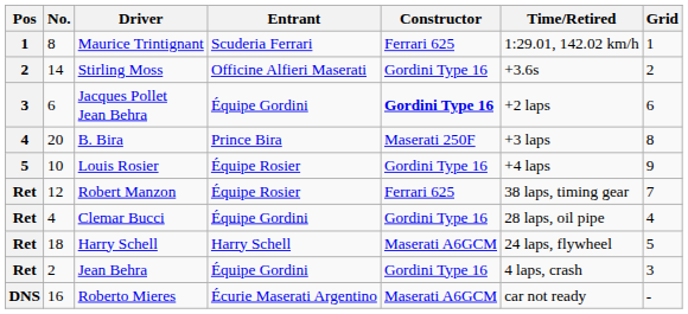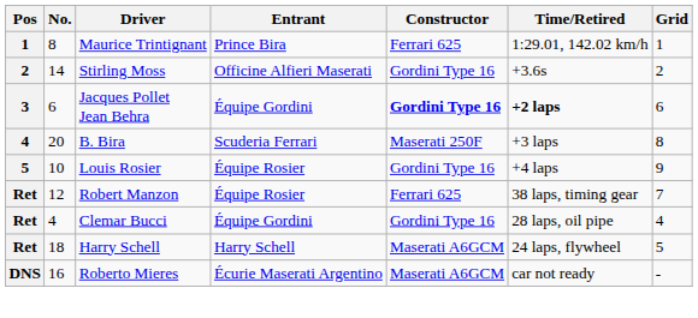 <table class="wikitable" style="font-size: 95%;">
 <tr>
 <th>Pos</th>
 <th>No.</th>
 <th>Driver</th>
 <th>Entrant</th>
 <th>Constructor</th>
 <th>Time/Retired</th>
 <th>Grid</th>
 </tr>
 <tr>
 <th>1</th>
 <td>8</td>
 <td> <a href='#'>Maurice Trintignant</a></td>
-<td><a href='#'>Scuderia Ferrari</a></td>
+<td><a href='#'>Prince Bira</a></td>
 <td><a href='#'>Ferrari 625</a></td>
 <td>1:29.01, 142.02 km/h</td>
 <td>1</td>
 </tr>
 <tr>
 <th>2</th>
 <td>14</td>
 <td> <a href='#'>Stirling Moss</a></td>
 <td><a href='#'>Officine Alfieri Maserati</a></td>
 <td><a href='#'>Gordini Type 16</a></td>
 <td>+3.6s</td>
 <td>2</td>
 </tr>
 <tr>
 <th>3</th>
 <td>6</td>
 <td> <a href='#'>Jacques Pollet</a><br> <a href='#'>Jean Behra</a></td>
 <td><a href='#'>Équipe Gordini</a></td>
 <td><strong><a href='#'>Gordini Type 16</a></strong></td>
-<td>+2 laps</td>
+<td><strong>+2 laps</strong></td>
 <td>6</td>
 </tr>
 <tr>
 <th>4</th>
 <td>20</td>
 <td> <a href='#'>B. Bira</a></td>
-<td><a href='#'>Prince Bira</a></td>
+<td><a href='#'>Scuderia Ferrari</a></td>
 <td><a href='#'>Maserati 250F</a></td>
 <td>+3 laps</td>
 <td>8</td>
 </tr>
 <tr>
 <th>5</th>
 <td>10</td>
 <td> <a href='#'>Louis Rosier</a></td>
 <td><a href='#'>Équipe Rosier</a></td>
 <td><a href='#'>Gordini Type 16</a></td>
 <td>+4 laps</td>
 <td>9</td>
 </tr>
 <tr>
 <th>Ret</th>
 <td>12</td>
 <td> <a href='#'>Robert Manzon</a></td>
 <td><a href='#'>Équipe Rosier</a></td>
 <td><a href='#'>Ferrari 625</a></td>
 <td>38 laps, timing gear</td>
 <td>7</td>
 </tr>
 <tr>
 <th>Ret</th>
 <td>4</td>
 <td> <a href='#'>Clemar Bucci</a></td>
 <td><a href='#'>Équipe Gordini</a></td>
 <td><a href='#'>Gordini Type 16</a></td>
 <td>28 laps, oil pipe</td>
 <td>4</td>
 </tr>
 <tr>
 <th>Ret</th>
 <td>18</td>
 <td> <a href='#'>Harry Schell</a></td>
 <td><a href='#'>Harry Schell</a></td>
 <td><a href='#'>Maserati A6GCM</a></td>
 <td>24 laps, flywheel</td>
 <td>5</td>
 </tr>
 <tr>
-<th>Ret</th>
-<td>2</td>
-<td> <a href='#'>Jean Behra</a></td>
-<td><a href='#'>Équipe Gordini</a></td>
-<td><a href='#'>Gordini Type 16</a></td>
-<td>4 laps, crash</td>
-<td>3</td>
-</tr>
-<tr>
 <th>DNS</th>
 <td>16</td>
 <td> <a href='#'>Roberto Mieres</a></td>
 <td><a href='#'>Écurie Maserati Argentino</a></td>
 <td><a href='#'>Maserati A6GCM</a></td>
 <td>car not ready</td>
 <td>-</td>
 </tr>
 </table>
